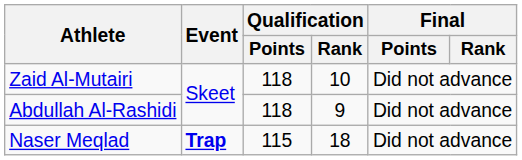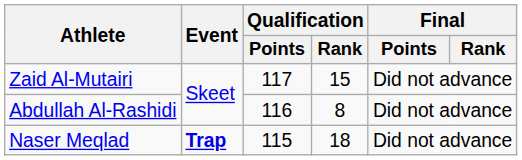 <table class="wikitable" style="font-size:90%">
 <tr>
 <th rowspan="2">Athlete</th>
 <th rowspan="2">Event</th>
 <th colspan=2>Qualification</th>
 <th colspan=2>Final</th>
 </tr>
 <tr style="font-size:95%">
 <th>Points</th>
 <th>Rank</th>
 <th>Points</th>
 <th>Rank</th>
 </tr>
 <tr align=center>
 <td align=left><a href='#'>Zaid Al-Mutairi</a></td>
 <td align=left rowspan=2><a href='#'>Skeet</a></td>
-<td>118</td>
-<td>10</td>
+<td>117</td>
+<td>15</td>
 <td colspan=2>Did not advance</td>
 </tr>
 <tr align=center>
 <td align=left><a href='#'>Abdullah Al-Rashidi</a></td>
-<td>118</td>
-<td>9</td>
+<td>116</td>
+<td>8</td>
 <td colspan=2>Did not advance</td>
 </tr>
 <tr align=center>
 <td align=left><a href='#'>Naser Meqlad</a></td>
 <td align=left><strong><a href='#'>Trap</a></strong></td>
 <td>115</td>
 <td>18</td>
 <td colspan=2>Did not advance</td>
 </tr>
 </table>
